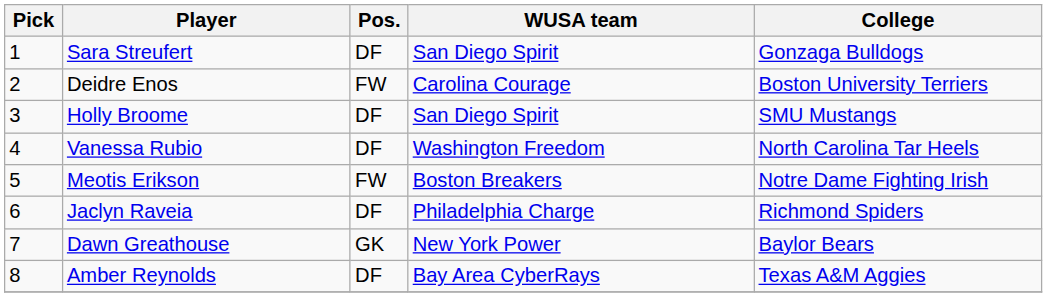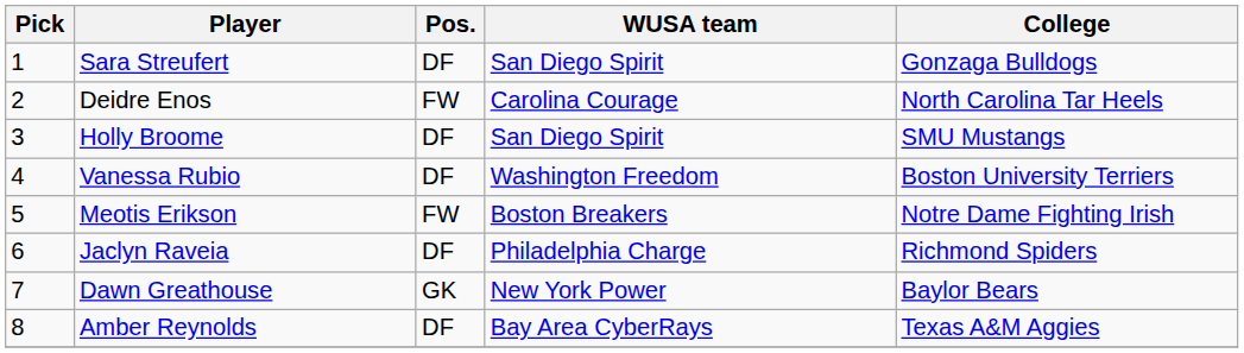 <table class="wikitable">
 <tr>
 <th width="5%">Pick</th>
 <th width="25%">Player</th>
 <th width="5%">Pos.</th>
 <th width="30%">WUSA team</th>
 <th width="25%">College</th>
 </tr>
 <tr>
 <td>1</td>
 <td><a href='#'>Sara Streufert</a></td>
 <td>DF</td>
 <td><a href='#'>San Diego Spirit</a></td>
 <td><a href='#'>Gonzaga Bulldogs</a></td>
 </tr>
 <tr>
 <td>2</td>
 <td>Deidre Enos</td>
 <td>FW</td>
 <td><a href='#'>Carolina Courage</a></td>
-<td><a href='#'>Boston University Terriers</a></td>
+<td><a href='#'>North Carolina Tar Heels</a></td>
 </tr>
 <tr>
 <td>3</td>
 <td><a href='#'>Holly Broome</a></td>
 <td>DF</td>
 <td><a href='#'>San Diego Spirit</a></td>
 <td><a href='#'>SMU Mustangs</a></td>
 </tr>
 <tr>
 <td>4</td>
 <td><a href='#'>Vanessa Rubio</a></td>
 <td>DF</td>
 <td><a href='#'>Washington Freedom</a></td>
-<td><a href='#'>North Carolina Tar Heels</a></td>
+<td><a href='#'>Boston University Terriers</a></td>
 </tr>
 <tr>
 <td>5</td>
 <td><a href='#'>Meotis Erikson</a></td>
 <td>FW</td>
 <td><a href='#'>Boston Breakers</a></td>
 <td><a href='#'>Notre Dame Fighting Irish</a></td>
 </tr>
 <tr>
 <td>6</td>
 <td><a href='#'>Jaclyn Raveia</a></td>
 <td>DF</td>
 <td><a href='#'>Philadelphia Charge</a></td>
 <td><a href='#'>Richmond Spiders</a></td>
 </tr>
 <tr>
 <td>7</td>
 <td><a href='#'>Dawn Greathouse</a></td>
 <td>GK</td>
 <td><a href='#'>New York Power</a></td>
 <td><a href='#'>Baylor Bears</a></td>
 </tr>
 <tr>
 <td>8</td>
 <td><a href='#'>Amber Reynolds</a></td>
 <td>DF</td>
 <td><a href='#'>Bay Area CyberRays</a></td>
 <td><a href='#'>Texas A&M Aggies</a></td>
 </tr>
 <tr>
 </tr>
 </table>
